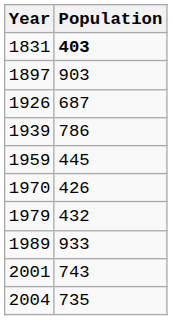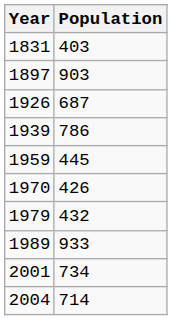 <table class="wikitable">
 <tr>
 <th>Year</th>
 <th>Population</th>
 </tr>
 <tr>
 <td>1831</td>
-<td><strong>403</strong></td>
+<td>403</td>
 </tr>
 <tr>
 <td>1897</td>
 <td>903</td>
 </tr>
 <tr>
 <td>1926</td>
 <td>687</td>
 </tr>
 <tr>
 <td>1939</td>
 <td>786</td>
 </tr>
 <tr>
 <td>1959</td>
 <td>445</td>
 </tr>
 <tr>
 <td>1970</td>
 <td>426</td>
 </tr>
 <tr>
 <td>1979</td>
 <td>432</td>
 </tr>
 <tr>
 <td>1989</td>
 <td>933</td>
 </tr>
 <tr>
 <td>2001</td>
-<td>743</td>
+<td>734</td>
 </tr>
 <tr>
 <td>2004</td>
-<td>735</td>
+<td>714</td>
 </tr>
 </table>
